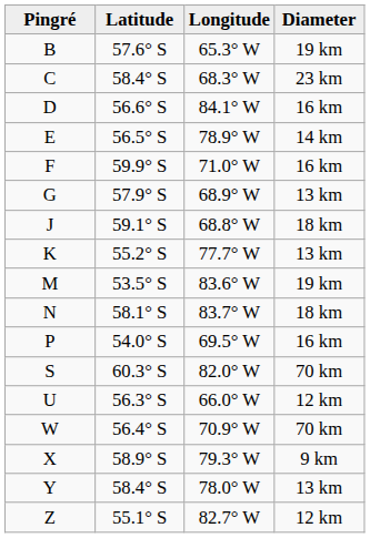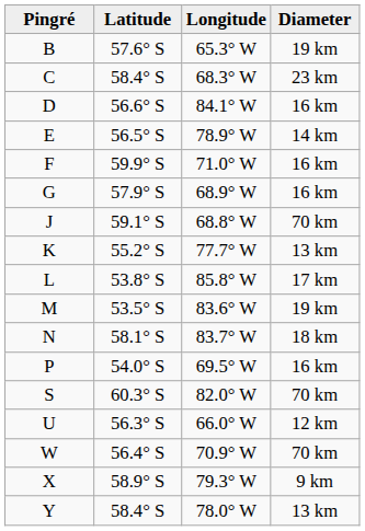 <table class="wikitable">
 <tr>
 <th width="25%" style="background:#eeeeee;">Pingré</th>
 <th width="25%" style="background:#eeeeee;">Latitude</th>
 <th width="25%" style="background:#eeeeee;">Longitude</th>
 <th width="25%" style="background:#eeeeee;">Diameter</th>
 </tr>
 <tr>
 <td align="center">B</td>
 <td align="center">57.6° S</td>
 <td align="center">65.3° W</td>
 <td align="center">19 km</td>
 </tr>
 <tr>
 <td align="center">C</td>
 <td align="center">58.4° S</td>
 <td align="center">68.3° W</td>
 <td align="center">23 km</td>
 </tr>
 <tr>
 <td align="center">D</td>
 <td align="center">56.6° S</td>
 <td align="center">84.1° W</td>
 <td align="center">16 km</td>
 </tr>
 <tr>
 <td align="center">E</td>
 <td align="center">56.5° S</td>
 <td align="center">78.9° W</td>
 <td align="center">14 km</td>
 </tr>
 <tr>
 <td align="center">F</td>
 <td align="center">59.9° S</td>
 <td align="center">71.0° W</td>
 <td align="center">16 km</td>
 </tr>
 <tr>
 <td align="center">G</td>
 <td align="center">57.9° S</td>
 <td align="center">68.9° W</td>
-<td align="center">13 km</td>
+<td align="center">16 km</td>
 </tr>
 <tr>
 <td align="center">J</td>
 <td align="center">59.1° S</td>
 <td align="center">68.8° W</td>
-<td align="center">18 km</td>
+<td align="center">70 km</td>
 </tr>
 <tr>
 <td align="center">K</td>
 <td align="center">55.2° S</td>
 <td align="center">77.7° W</td>
 <td align="center">13 km</td>
+</tr>
+<tr>
+<td align="center">L</td>
+<td align="center">53.8° S</td>
+<td align="center">85.8° W</td>
+<td align="center">17 km</td>
 </tr>
 <tr>
 <td align="center">M</td>
 <td align="center">53.5° S</td>
 <td align="center">83.6° W</td>
 <td align="center">19 km</td>
 </tr>
 <tr>
 <td align="center">N</td>
 <td align="center">58.1° S</td>
 <td align="center">83.7° W</td>
 <td align="center">18 km</td>
 </tr>
 <tr>
 <td align="center">P</td>
 <td align="center">54.0° S</td>
 <td align="center">69.5° W</td>
 <td align="center">16 km</td>
 </tr>
 <tr>
 <td align="center">S</td>
 <td align="center">60.3° S</td>
 <td align="center">82.0° W</td>
 <td align="center">70 km</td>
 </tr>
 <tr>
 <td align="center">U</td>
 <td align="center">56.3° S</td>
 <td align="center">66.0° W</td>
 <td align="center">12 km</td>
 </tr>
 <tr>
 <td align="center">W</td>
 <td align="center">56.4° S</td>
 <td align="center">70.9° W</td>
 <td align="center">70 km</td>
 </tr>
 <tr>
 <td align="center">X</td>
 <td align="center">58.9° S</td>
 <td align="center">79.3° W</td>
 <td align="center">9 km</td>
 </tr>
 <tr>
 <td align="center">Y</td>
 <td align="center">58.4° S</td>
 <td align="center">78.0° W</td>
 <td align="center">13 km</td>
 </tr>
-<tr>
-<td align="center">Z</td>
-<td align="center">55.1° S</td>
-<td align="center">82.7° W</td>
-<td align="center">12 km</td>
-</tr>
 </table>
